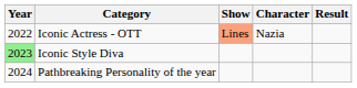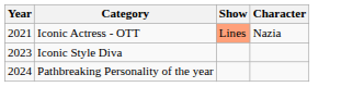 <table class="wikitable sortable">
 <tr>
 <th>Year</th>
 <th>Category</th>
 <th>Show</th>
 <th>Character</th>
-<th>Result</th>
 </tr>
 <tr>
-<td>2022</td>
+<td>2021</td>
 <td>Iconic Actress - OTT</td>
 <td style="background: lightsalmon;">Lines</td>
 <td>Nazia</td>
-<td></td>
 </tr>
 <tr>
-<td style="background: lightgreen;">2023</td>
+<td>2023</td>
 <td>Iconic Style Diva</td>
-<td></td>
 <td></td>
 <td></td>
 </tr>
 <tr>
 <td>2024</td>
 <td>Pathbreaking Personality of the year</td>
 <td></td>
 <td></td>
-<td></td>
 </tr>
 </table>
